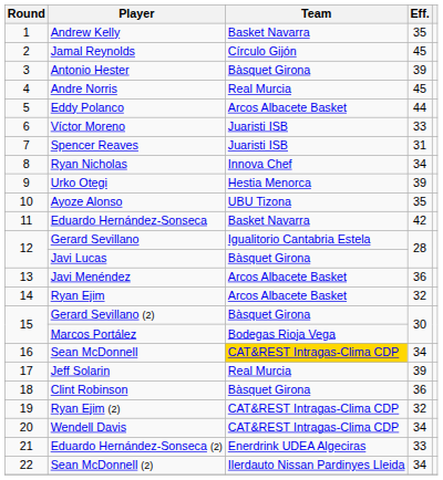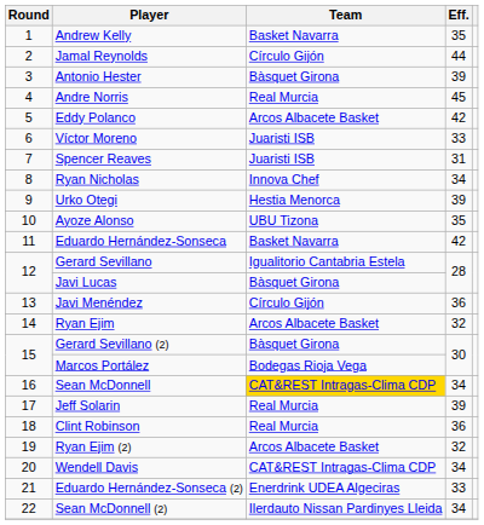 <table class="wikitable sortable" style="text-align: center;">
 <tr>
 <th>Round</th>
 <th>Player</th>
 <th>Team</th>
 <th>Eff.</th>
 <th></th>
 </tr>
 <tr>
 <td>1</td>
 <td style="text-align:left;"> <a href='#'>Andrew Kelly</a></td>
 <td style="text-align:left;"><a href='#'>Basket Navarra</a></td>
 <td>35</td>
 <td></td>
 </tr>
 <tr>
 <td>2</td>
 <td style="text-align:left;"> <a href='#'>Jamal Reynolds</a></td>
 <td style="text-align:left;"><a href='#'>Círculo Gijón</a></td>
-<td>45</td>
+<td>44</td>
 <td></td>
 </tr>
 <tr>
 <td>3</td>
 <td style="text-align:left;"> <a href='#'>Antonio Hester</a></td>
 <td style="text-align:left;"><a href='#'>Bàsquet Girona</a></td>
 <td>39</td>
 <td></td>
 </tr>
 <tr>
 <td>4</td>
 <td style="text-align:left;"> <a href='#'>Andre Norris</a></td>
 <td style="text-align:left;"><a href='#'>Real Murcia</a></td>
 <td>45</td>
 <td></td>
 </tr>
 <tr>
 <td>5</td>
 <td style="text-align:left;"> <a href='#'>Eddy Polanco</a></td>
 <td style="text-align:left;"><a href='#'>Arcos Albacete Basket</a></td>
-<td>44</td>
+<td>42</td>
 <td></td>
 </tr>
 <tr>
 <td>6</td>
 <td style="text-align:left;"> <a href='#'>Víctor Moreno</a></td>
 <td style="text-align:left;"><a href='#'>Juaristi ISB</a></td>
 <td>33</td>
 <td></td>
 </tr>
 <tr>
 <td>7</td>
 <td style="text-align:left;"> <a href='#'>Spencer Reaves</a></td>
 <td style="text-align:left;"><a href='#'>Juaristi ISB</a></td>
 <td>31</td>
 <td></td>
 </tr>
 <tr>
 <td>8</td>
 <td style="text-align:left;"> <a href='#'>Ryan Nicholas</a></td>
 <td style="text-align:left;"><a href='#'>Innova Chef</a></td>
 <td>34</td>
 <td></td>
 </tr>
 <tr>
 <td>9</td>
 <td style="text-align:left;"> <a href='#'>Urko Otegi</a></td>
 <td style="text-align:left;"><a href='#'>Hestia Menorca</a></td>
 <td>39</td>
 <td></td>
 </tr>
 <tr>
 <td>10</td>
 <td style="text-align:left;"> <a href='#'>Ayoze Alonso</a></td>
 <td style="text-align:left;"><a href='#'>UBU Tizona</a></td>
 <td>35</td>
 <td></td>
 </tr>
 <tr>
 <td>11</td>
 <td style="text-align:left;"> <a href='#'>Eduardo Hernández-Sonseca</a></td>
 <td style="text-align:left;"><a href='#'>Basket Navarra</a></td>
 <td>42</td>
 <td></td>
 </tr>
 <tr>
 <td rowspan=2>12</td>
 <td style="text-align:left;"> <a href='#'>Gerard Sevillano</a></td>
 <td style="text-align:left;"><a href='#'>Igualitorio Cantabria Estela</a></td>
 <td rowspan=2>28</td>
 <td rowspan=2></td>
 </tr>
 <tr>
 <td style="text-align:left;"> <a href='#'>Javi Lucas</a></td>
 <td style="text-align:left;"><a href='#'>Bàsquet Girona</a></td>
 </tr>
 <tr>
 <td>13</td>
 <td style="text-align:left;"> <a href='#'>Javi Menéndez</a></td>
-<td style="text-align:left;"><a href='#'>Arcos Albacete Basket</a></td>
+<td style="text-align:left;"><a href='#'>Círculo Gijón</a></td>
 <td>36</td>
 <td></td>
 </tr>
 <tr>
 <td>14</td>
 <td style="text-align:left;"> <a href='#'>Ryan Ejim</a></td>
 <td style="text-align:left;"><a href='#'>Arcos Albacete Basket</a></td>
 <td>32</td>
 <td></td>
 </tr>
 <tr>
 <td rowspan=2>15</td>
 <td style="text-align:left;"> <a href='#'>Gerard Sevillano</a> <small>(2)</small></td>
 <td style="text-align:left;"><a href='#'>Bàsquet Girona</a></td>
 <td rowspan=2>30</td>
 <td rowspan=2></td>
 </tr>
 <tr>
 <td style="text-align:left;"> <a href='#'>Marcos Portález</a></td>
 <td style="text-align:left;"><a href='#'>Bodegas Rioja Vega</a></td>
 </tr>
 <tr>
 <td>16</td>
 <td style="text-align:left;"> <a href='#'>Sean McDonnell</a></td>
 <td style="background: gold; text-align:left;"><a href='#'>CAT&REST Intragas-Clima CDP</a></td>
 <td>34</td>
 <td></td>
 </tr>
 <tr>
 <td>17</td>
 <td style="text-align:left;"> <a href='#'>Jeff Solarin</a></td>
 <td style="text-align:left;"><a href='#'>Real Murcia</a></td>
 <td>39</td>
 <td></td>
 </tr>
 <tr>
 <td>18</td>
 <td style="text-align:left;"> <a href='#'>Clint Robinson</a></td>
-<td style="text-align:left;"><a href='#'>Bàsquet Girona</a></td>
+<td style="text-align:left;"><a href='#'>Real Murcia</a></td>
 <td>36</td>
 <td></td>
 </tr>
 <tr>
 <td>19</td>
 <td style="text-align:left;"> <a href='#'>Ryan Ejim</a> <small>(2)</small></td>
-<td style="text-align:left;"><a href='#'>CAT&REST Intragas-Clima CDP</a></td>
+<td style="text-align:left;"><a href='#'>Arcos Albacete Basket</a></td>
 <td>32</td>
 <td></td>
 </tr>
 <tr>
 <td>20</td>
 <td style="text-align:left;"> <a href='#'>Wendell Davis</a></td>
 <td style="text-align:left;"><a href='#'>CAT&REST Intragas-Clima CDP</a></td>
 <td>34</td>
 <td></td>
 </tr>
 <tr>
 <td>21</td>
 <td style="text-align:left;"> <a href='#'>Eduardo Hernández-Sonseca</a> <small>(2)</small></td>
 <td style="text-align:left;"><a href='#'>Enerdrink UDEA Algeciras</a></td>
 <td>33</td>
 <td></td>
 </tr>
 <tr>
 <td>22</td>
 <td style="text-align:left;"> <a href='#'>Sean McDonnell</a> <small>(2)</small></td>
 <td style="text-align:left;"><a href='#'>Ilerdauto Nissan Pardinyes Lleida</a></td>
 <td>34</td>
 <td></td>
 </tr>
 <tr>
 </tr>
 </table>
